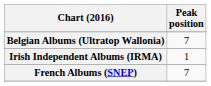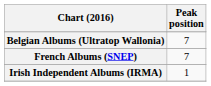 <table class="wikitable sortable plainrowheaders" style="text-align:center">
 <tr>
 <th scope="col">Chart (2016)</th>
 <th scope="col">Peak<br> position</th>
 </tr>
 <tr>
 </tr>
 <tr>
 </tr>
 <tr>
 </tr>
 <tr>
 <th scope="row">Belgian Albums (Ultratop Wallonia)</th>
 <td>7</td>
 </tr>
 <tr>
 </tr>
 <tr>
 </tr>
 <tr>
 </tr>
 <tr>
 </tr>
 <tr>
-<th scope="row">Irish Independent Albums (IRMA)</th>
-<td>1</td>
+<th scope="row">French Albums (<a href='#'>SNEP</a>)</th>
+<td>7</td>
 </tr>
 <tr>
 </tr>
 <tr>
 </tr>
 <tr>
 </tr>
 <tr>
 </tr>
 <tr>
-<th scope="row">French Albums (<a href='#'>SNEP</a>)</th>
-<td>7</td>
+<th scope="row">Irish Independent Albums (IRMA)</th>
+<td>1</td>
 </tr>
 <tr>
 </tr>
 <tr>
 </tr>
 <tr>
 </tr>
 <tr>
 </tr>
 <tr>
 </tr>
 <tr>
 </tr>
 <tr>
 </tr>
 <tr>
 </tr>
 <tr>
 </tr>
 <tr>
 </tr>
 <tr>
 </tr>
 </table>
